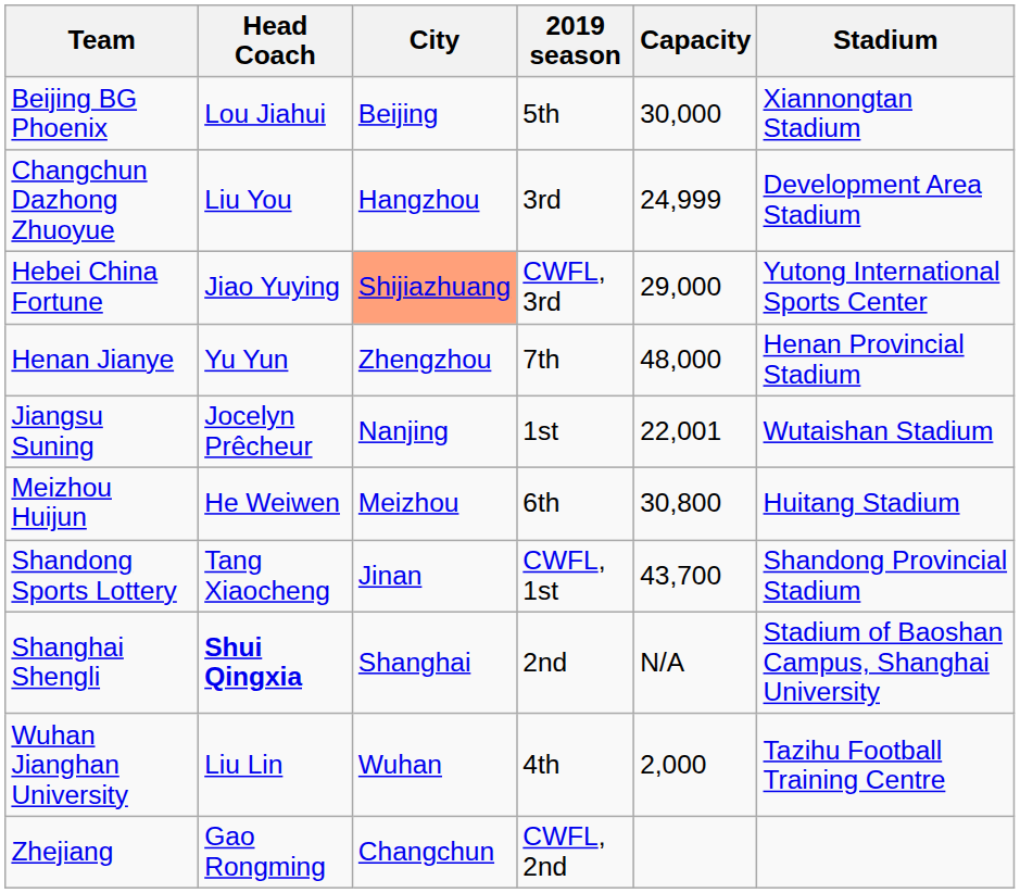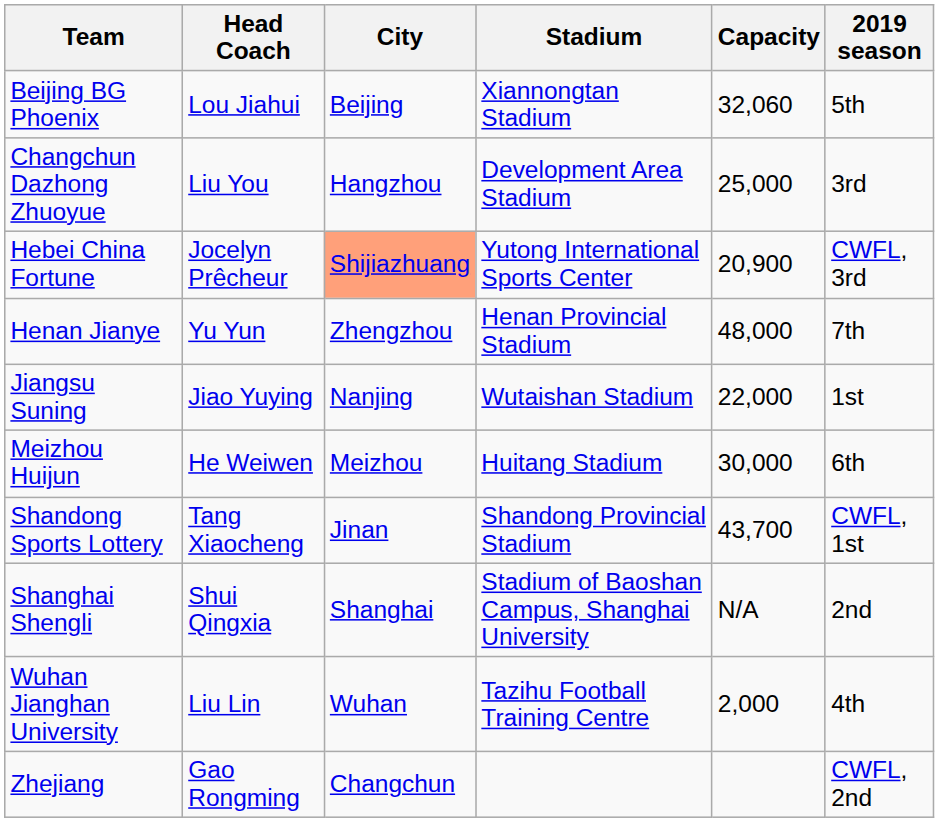 <table class="wikitable sortable" style="font-size:100%">
 <tr>
 <th>Team</th>
 <th>Head Coach</th>
 <th>City</th>
+<th>Stadium</th>
+<th>Capacity</th>
 <th>2019 season</th>
-<th>Capacity</th>
-<th>Stadium</th>
 </tr>
 <tr>
 <td><a href='#'>Beijing BG Phoenix</a></td>
 <td> <a href='#'>Lou Jiahui</a></td>
 <td><a href='#'>Beijing</a></td>
+<td><a href='#'>Xiannongtan Stadium</a></td>
+<td>32,060</td>
 <td data-sort-value="5">5th</td>
-<td>30,000</td>
-<td><a href='#'>Xiannongtan Stadium</a></td>
 </tr>
 <tr>
 <td><a href='#'>Changchun Dazhong Zhuoyue</a></td>
 <td> <a href='#'>Liu You</a></td>
 <td><a href='#'>Hangzhou</a></td>
+<td><a href='#'>Development Area Stadium</a></td>
+<td>25,000</td>
 <td data-sort-value="3">3rd</td>
-<td>24,999</td>
-<td><a href='#'>Development Area Stadium</a></td>
 </tr>
 <tr>
 <td><a href='#'>Hebei China Fortune</a></td>
-<td> <a href='#'>Jiao Yuying</a></td>
+<td> <a href='#'>Jocelyn Prêcheur</a></td>
 <td style="background: lightsalmon;"><a href='#'>Shijiazhuang</a></td>
+<td><a href='#'>Yutong International Sports Center</a></td>
+<td>20,900</td>
 <td data-sort-value="10"><a href='#'>CWFL</a>, 3rd</td>
-<td>29,000</td>
-<td><a href='#'>Yutong International Sports Center</a></td>
 </tr>
 <tr>
 <td><a href='#'>Henan Jianye</a></td>
 <td> <a href='#'>Yu Yun</a></td>
 <td><a href='#'>Zhengzhou</a></td>
+<td><a href='#'>Henan Provincial Stadium</a></td>
+<td>48,000</td>
 <td data-sort-value="7">7th</td>
-<td>48,000</td>
-<td><a href='#'>Henan Provincial Stadium</a></td>
 </tr>
 <tr>
 <td><a href='#'>Jiangsu Suning</a></td>
-<td> <a href='#'>Jocelyn Prêcheur</a></td>
+<td> <a href='#'>Jiao Yuying</a></td>
 <td><a href='#'>Nanjing</a></td>
+<td><a href='#'>Wutaishan Stadium</a></td>
+<td>22,000</td>
 <td data-sort-value="1">1st</td>
-<td>22,001</td>
-<td><a href='#'>Wutaishan Stadium</a></td>
 </tr>
 <tr>
 <td><a href='#'>Meizhou Huijun</a></td>
 <td> <a href='#'>He Weiwen</a></td>
 <td><a href='#'>Meizhou</a></td>
+<td><a href='#'>Huitang Stadium</a></td>
+<td>30,000</td>
 <td data-sort-value="6">6th</td>
-<td>30,800</td>
-<td><a href='#'>Huitang Stadium</a></td>
 </tr>
 <tr>
 <td><a href='#'>Shandong Sports Lottery</a></td>
 <td> <a href='#'>Tang Xiaocheng</a></td>
 <td><a href='#'>Jinan</a></td>
+<td><a href='#'>Shandong Provincial Stadium</a></td>
+<td>43,700</td>
 <td data-sort-value="8"><a href='#'>CWFL</a>, 1st</td>
-<td>43,700</td>
-<td><a href='#'>Shandong Provincial Stadium</a></td>
 </tr>
 <tr>
 <td><a href='#'>Shanghai Shengli</a></td>
-<td><strong> <a href='#'>Shui Qingxia</a></strong></td>
+<td> <a href='#'>Shui Qingxia</a></td>
 <td><a href='#'>Shanghai</a></td>
+<td><a href='#'>Stadium of Baoshan Campus, Shanghai University</a></td>
+<td>N/A</td>
 <td data-sort-value="2">2nd</td>
-<td>N/A</td>
-<td><a href='#'>Stadium of Baoshan Campus, Shanghai University</a></td>
 </tr>
 <tr>
 <td><a href='#'>Wuhan Jianghan University</a></td>
 <td> <a href='#'>Liu Lin</a></td>
 <td><a href='#'>Wuhan</a></td>
+<td><a href='#'>Tazihu Football Training Centre</a></td>
+<td>2,000</td>
 <td data-sort-value="4">4th</td>
-<td>2,000</td>
-<td><a href='#'>Tazihu Football Training Centre</a></td>
 </tr>
 <tr>
 <td><a href='#'>Zhejiang</a></td>
 <td> <a href='#'>Gao Rongming</a></td>
 <td><a href='#'>Changchun</a></td>
-<td data-sort-value="9"><a href='#'>CWFL</a>, 2nd</td>
 <td></td>
 <td></td>
+<td data-sort-value="9"><a href='#'>CWFL</a>, 2nd</td>
 </tr>
 </table>
